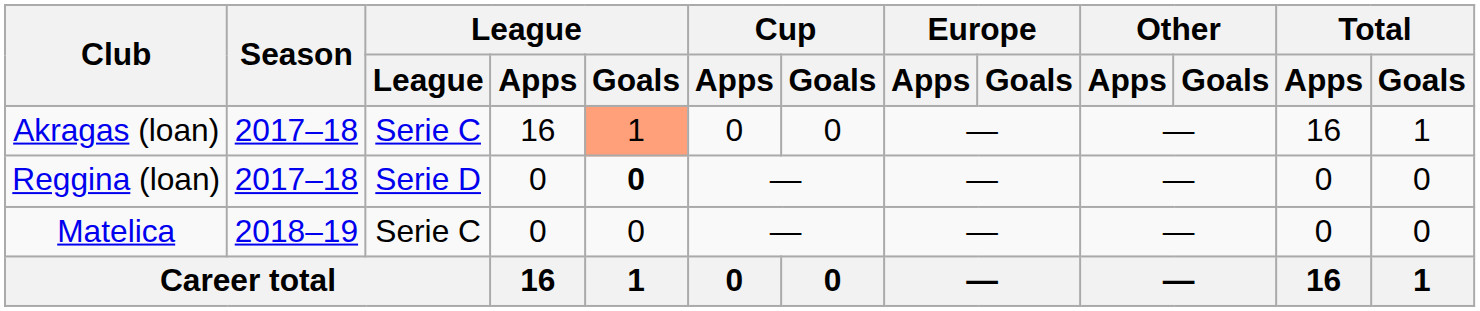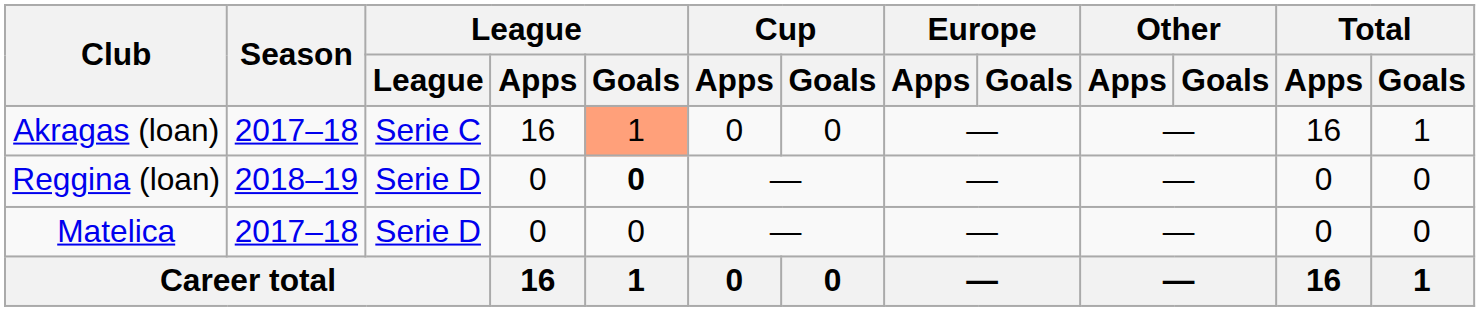 <table class="wikitable" style="text-align: center;">
 <tr>
 <th rowspan="2">Club</th>
 <th rowspan="2">Season</th>
 <th colspan="3">League</th>
 <th colspan="2">Cup</th>
 <th colspan="2">Europe</th>
 <th colspan="2">Other</th>
 <th colspan="2">Total</th>
 </tr>
 <tr>
 <th>League</th>
 <th>Apps</th>
 <th>Goals</th>
 <th>Apps</th>
 <th>Goals</th>
 <th>Apps</th>
 <th>Goals</th>
 <th>Apps</th>
 <th>Goals</th>
 <th>Apps</th>
 <th>Goals</th>
 </tr>
 <tr>
 <td><a href='#'>Akragas</a> (loan)</td>
 <td><a href='#'>2017–18</a></td>
 <td><a href='#'>Serie C</a></td>
 <td>16</td>
 <td style="background: lightsalmon;">1</td>
 <td>0</td>
 <td>0</td>
 <td colspan="2">—</td>
 <td colspan="2">—</td>
 <td>16</td>
 <td>1</td>
 </tr>
 <tr>
 <td><a href='#'>Reggina</a> (loan)</td>
-<td><a href='#'>2017–18</a></td>
+<td><a href='#'>2018–19</a></td>
 <td><a href='#'>Serie D</a></td>
 <td>0</td>
 <td><strong>0</strong></td>
 <td colspan="2">—</td>
 <td colspan="2">—</td>
 <td colspan="2">—</td>
 <td>0</td>
 <td>0</td>
 </tr>
 <tr>
 <td><a href='#'>Matelica</a></td>
-<td><a href='#'>2018–19</a></td>
-<td>Serie C</td>
+<td><a href='#'>2017–18</a></td>
+<td><a href='#'>Serie D</a></td>
 <td>0</td>
 <td>0</td>
 <td colspan="2">—</td>
 <td colspan="2">—</td>
 <td colspan="2">—</td>
 <td>0</td>
 <td>0</td>
 </tr>
 <tr>
 <th colspan="3">Career total</th>
 <th>16</th>
 <th>1</th>
 <th>0</th>
 <th>0</th>
 <th colspan="2">—</th>
 <th colspan="2">—</th>
 <th>16</th>
 <th>1</th>
 </tr>
 </table>
